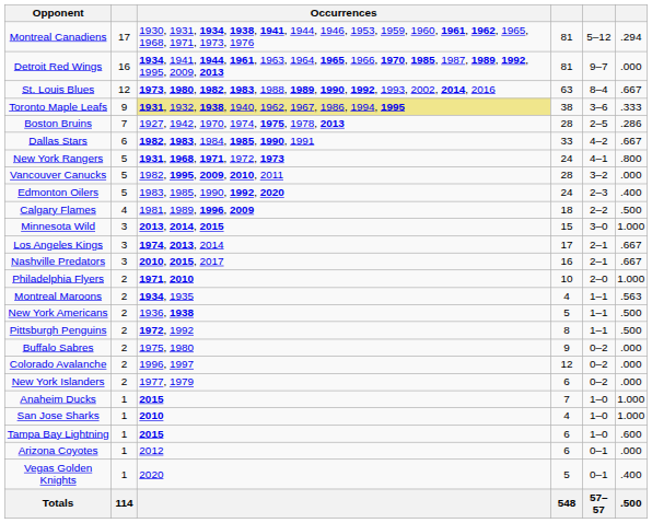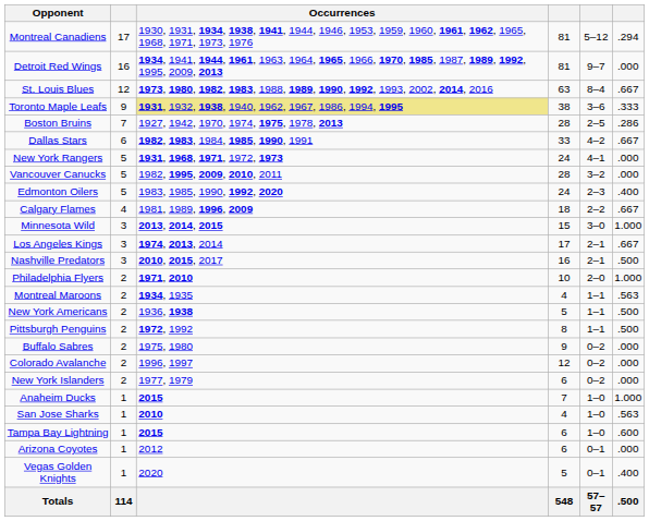 <table class="wikitable sortable" style="text-align: center; width: 75%;">
 <tr>
 <th width="150">Opponent</th>
 <th width="30"></th>
 <th>Occurrences</th>
 <th width="40"></th>
 <th width="40"></th>
 <th width="40"></th>
 </tr>
 <tr>
 <td><a href='#'>Montreal Canadiens</a></td>
 <td>17</td>
 <td align=left><a href='#'>1930</a>, <a href='#'>1931</a>, <strong><a href='#'>1934</a></strong>, <strong><a href='#'>1938</a></strong>, <strong><a href='#'>1941</a></strong>, <a href='#'>1944</a>, <a href='#'>1946</a>, <a href='#'>1953</a>, <a href='#'>1959</a>, <a href='#'>1960</a>, <strong><a href='#'>1961</a></strong>, <strong><a href='#'>1962</a></strong>, <a href='#'>1965</a>, <a href='#'>1968</a>, <a href='#'>1971</a>, <a href='#'>1973</a>, <a href='#'>1976</a></td>
 <td>81</td>
 <td>5–12</td>
 <td>.294</td>
 </tr>
 <tr>
 <td><a href='#'>Detroit Red Wings</a></td>
 <td>16</td>
 <td align=left><strong><a href='#'>1934</a></strong>, <a href='#'>1941</a>, <strong><a href='#'>1944</a></strong>, <strong><a href='#'>1961</a></strong>, <a href='#'>1963</a>, <a href='#'>1964</a>, <strong><a href='#'>1965</a></strong>, <a href='#'>1966</a>, <strong><a href='#'>1970</a></strong>, <strong><a href='#'>1985</a></strong>, <a href='#'>1987</a>, <strong><a href='#'>1989</a></strong>, <strong><a href='#'>1992</a></strong>, <a href='#'>1995</a>, <a href='#'>2009</a>, <strong><a href='#'>2013</a></strong></td>
 <td>81</td>
 <td>9–7</td>
 <td>.000</td>
 </tr>
 <tr>
 <td><a href='#'>St. Louis Blues</a></td>
 <td>12</td>
 <td align=left><strong><a href='#'>1973</a></strong>, <strong><a href='#'>1980</a></strong>, <strong><a href='#'>1982</a></strong>, <strong><a href='#'>1983</a></strong>, <a href='#'>1988</a>, <strong><a href='#'>1989</a></strong>, <strong><a href='#'>1990</a></strong>, <strong><a href='#'>1992</a></strong>, <a href='#'>1993</a>, <a href='#'>2002</a>, <strong><a href='#'>2014</a></strong>, <a href='#'>2016</a></td>
 <td>63</td>
 <td>8–4</td>
 <td>.667</td>
 </tr>
 <tr>
 <td><a href='#'>Toronto Maple Leafs</a></td>
 <td>9</td>
 <td align=left style="background: khaki;"><strong><a href='#'>1931</a></strong>, <a href='#'>1932</a>, <strong><a href='#'>1938</a></strong>, <a href='#'>1940</a>, <a href='#'>1962</a>, <a href='#'>1967</a>, <a href='#'>1986</a>, <a href='#'>1994</a>, <strong><a href='#'>1995</a></strong></td>
 <td>38</td>
 <td>3–6</td>
 <td>.333</td>
 </tr>
 <tr>
 <td><a href='#'>Boston Bruins</a></td>
 <td>7</td>
 <td align=left><a href='#'>1927</a>, <a href='#'>1942</a>, <a href='#'>1970</a>, <a href='#'>1974</a>, <strong><a href='#'>1975</a></strong>, <a href='#'>1978</a>, <strong><a href='#'>2013</a></strong></td>
 <td>28</td>
 <td>2–5</td>
 <td>.286</td>
 </tr>
 <tr>
 <td><a href='#'>Dallas Stars</a></td>
 <td>6</td>
 <td align=left><strong><a href='#'>1982</a></strong>, <strong><a href='#'>1983</a></strong>, <a href='#'>1984</a>, <strong><a href='#'>1985</a></strong>, <strong><a href='#'>1990</a></strong>, <a href='#'>1991</a></td>
 <td>33</td>
 <td>4–2</td>
 <td>.667</td>
 </tr>
 <tr>
 <td><a href='#'>New York Rangers</a></td>
 <td>5</td>
 <td align=left><strong><a href='#'>1931</a></strong>, <strong><a href='#'>1968</a></strong>, <strong><a href='#'>1971</a></strong>, <a href='#'>1972</a>, <strong><a href='#'>1973</a></strong></td>
 <td>24</td>
 <td>4–1</td>
-<td>.800</td>
+<td>.000</td>
 </tr>
 <tr>
 <td><a href='#'>Vancouver Canucks</a></td>
 <td>5</td>
 <td align=left><a href='#'>1982</a>, <strong><a href='#'>1995</a></strong>, <strong><a href='#'>2009</a></strong>, <strong><a href='#'>2010</a></strong>, <a href='#'>2011</a></td>
 <td>28</td>
 <td>3–2</td>
 <td>.000</td>
 </tr>
 <tr>
 <td><a href='#'>Edmonton Oilers</a></td>
 <td>5</td>
 <td align=left><a href='#'>1983</a>, <a href='#'>1985</a>, <a href='#'>1990</a>, <strong><a href='#'>1992</a></strong>, <strong><a href='#'>2020</a></strong></td>
 <td>24</td>
 <td>2–3</td>
 <td>.400</td>
 </tr>
 <tr>
 <td><a href='#'>Calgary Flames</a></td>
 <td>4</td>
 <td align=left><a href='#'>1981</a>, <a href='#'>1989</a>, <strong><a href='#'>1996</a></strong>, <strong><a href='#'>2009</a></strong></td>
 <td>18</td>
 <td>2–2</td>
-<td>.500</td>
+<td>.667</td>
 </tr>
 <tr>
 <td><a href='#'>Minnesota Wild</a></td>
 <td>3</td>
 <td align=left><strong><a href='#'>2013</a></strong>, <strong><a href='#'>2014</a></strong>, <strong><a href='#'>2015</a></strong></td>
 <td>15</td>
 <td>3–0</td>
 <td>1.000</td>
 </tr>
 <tr>
 <td><a href='#'>Los Angeles Kings</a></td>
 <td>3</td>
 <td align=left><strong><a href='#'>1974</a></strong>,  <strong><a href='#'>2013</a></strong>, <a href='#'>2014</a></td>
 <td>17</td>
 <td>2–1</td>
 <td>.667</td>
 </tr>
 <tr>
 <td><a href='#'>Nashville Predators</a></td>
 <td>3</td>
 <td align=left><strong><a href='#'>2010</a></strong>, <strong><a href='#'>2015</a></strong>, <a href='#'>2017</a></td>
 <td>16</td>
 <td>2–1</td>
-<td>.667</td>
+<td>.500</td>
 </tr>
 <tr>
 <td><a href='#'>Philadelphia Flyers</a></td>
 <td>2</td>
 <td align=left><strong><a href='#'>1971</a></strong>, <strong><a href='#'>2010</a></strong></td>
 <td>10</td>
 <td>2–0</td>
 <td>1.000</td>
 </tr>
 <tr>
 <td><a href='#'>Montreal Maroons</a></td>
 <td>2</td>
 <td align=left><strong><a href='#'>1934</a></strong>, <a href='#'>1935</a></td>
 <td>4</td>
 <td>1–1</td>
 <td>.563</td>
 </tr>
 <tr>
 <td><a href='#'>New York Americans</a></td>
 <td>2</td>
 <td align=left><a href='#'>1936</a>, <strong><a href='#'>1938</a></strong></td>
 <td>5</td>
 <td>1–1</td>
 <td>.500</td>
 </tr>
 <tr>
 <td><a href='#'>Pittsburgh Penguins</a></td>
 <td>2</td>
 <td align=left><strong><a href='#'>1972</a></strong>, <a href='#'>1992</a></td>
 <td>8</td>
 <td>1–1</td>
 <td>.500</td>
 </tr>
 <tr>
 <td><a href='#'>Buffalo Sabres</a></td>
 <td>2</td>
 <td align=left><a href='#'>1975</a>, <a href='#'>1980</a></td>
 <td>9</td>
 <td>0–2</td>
 <td>.000</td>
 </tr>
 <tr>
 <td><a href='#'>Colorado Avalanche</a></td>
 <td>2</td>
 <td align=left><a href='#'>1996</a>, <a href='#'>1997</a></td>
 <td>12</td>
 <td>0–2</td>
 <td>.000</td>
 </tr>
 <tr>
 <td><a href='#'>New York Islanders</a></td>
 <td>2</td>
 <td align=left><a href='#'>1977</a>, <a href='#'>1979</a></td>
 <td>6</td>
 <td>0–2</td>
 <td>.000</td>
 </tr>
 <tr>
 <td><a href='#'>Anaheim Ducks</a></td>
 <td>1</td>
 <td align=left><strong><a href='#'>2015</a></strong></td>
 <td>7</td>
 <td>1–0</td>
 <td>1.000</td>
 </tr>
 <tr>
 <td><a href='#'>San Jose Sharks</a></td>
 <td>1</td>
 <td align=left><strong><a href='#'>2010</a></strong></td>
 <td>4</td>
 <td>1–0</td>
-<td>1.000</td>
+<td>.563</td>
 </tr>
 <tr>
 <td><a href='#'>Tampa Bay Lightning</a></td>
 <td>1</td>
 <td align=left><strong><a href='#'>2015</a></strong></td>
 <td>6</td>
 <td>1–0</td>
 <td>.600</td>
 </tr>
 <tr>
 <td><a href='#'>Arizona Coyotes</a></td>
 <td>1</td>
 <td align=left><a href='#'>2012</a></td>
 <td>6</td>
 <td>0–1</td>
 <td>.000</td>
 </tr>
 <tr>
 <td><a href='#'>Vegas Golden Knights</a></td>
 <td>1</td>
 <td align=left><a href='#'>2020</a></td>
 <td>5</td>
 <td>0–1</td>
 <td>.400</td>
 </tr>
 <tr>
 <th width="150">Totals</th>
 <th width="30">114</th>
 <th></th>
 <th width="40">548</th>
 <th width="40">57–57</th>
 <th width="40">.500</th>
 </tr>
 </table>
